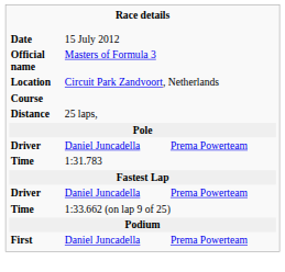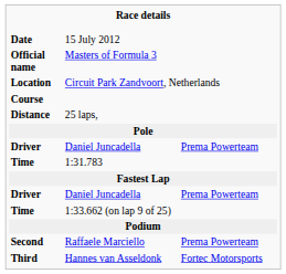 <table class="infobox" align="right" cellpadding="2" style="float:right; width: 26em; ">
 <tr>
 <th colspan="3" align=center>Race details</th>
 </tr>
 <tr>
 <td colspan="3" style="text-align:center;"></td>
 </tr>
 <tr>
 <td colspan="3" style="text-align:center;"></td>
 </tr>
 <tr>
 <td style="width: 20%;"><strong>Date</strong></td>
 <td>15 July 2012</td>
 </tr>
 <tr>
 <td><strong>Official name</strong></td>
 <td colspan=2><a href='#'>Masters of Formula 3</a></td>
 </tr>
 <tr>
 <td><strong>Location</strong></td>
 <td colspan=2><a href='#'>Circuit Park Zandvoort</a>, Netherlands</td>
 </tr>
 <tr>
 <td><strong>Course</strong></td>
 <td colspan=2></td>
 </tr>
 <tr>
 <td><strong>Distance</strong></td>
 <td colspan=2>25 laps, </td>
 </tr>
 <tr>
 <th colspan="3" style="background:#efefef;" align=center>Pole</th>
 </tr>
 <tr>
 <td><strong>Driver</strong></td>
 <td> <a href='#'>Daniel Juncadella</a></td>
 <td><a href='#'>Prema Powerteam</a></td>
 </tr>
 <tr>
 <td><strong>Time</strong></td>
 <td colspan=2>1:31.783</td>
 </tr>
 <tr>
 <th colspan="3" style="background:#efefef;" align=center>Fastest Lap</th>
 </tr>
 <tr>
 <td><strong>Driver</strong></td>
 <td> <a href='#'>Daniel Juncadella</a></td>
 <td><a href='#'>Prema Powerteam</a></td>
 </tr>
 <tr>
 <td><strong>Time</strong></td>
 <td colspan=2>1:33.662 (on lap 9 of 25)</td>
 </tr>
 <tr>
 <th colspan="3" style="background:#efefef;" align=center>Podium</th>
 </tr>
 <tr>
-<td><strong>First</strong></td>
-<td> <a href='#'>Daniel Juncadella</a></td>
+<td><strong>Second</strong></td>
+<td> <a href='#'>Raffaele Marciello</a></td>
 <td><a href='#'>Prema Powerteam</a></td>
 </tr>
+<tr>
+<td><strong>Third</strong></td>
+<td> <a href='#'>Hannes van Asseldonk</a></td>
+<td><a href='#'>Fortec Motorsports</a></td>
+</tr>
 </table>
